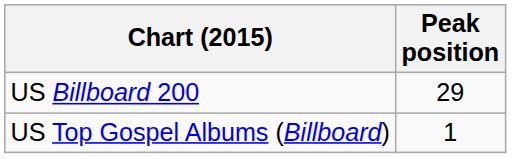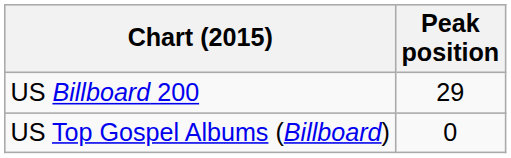 <table class="wikitable">
 <tr>
 <th>Chart (2015)</th>
 <th>Peak<br>position</th>
 </tr>
 <tr>
 <td>US <a href='#'><em>Billboard</em> 200</a></td>
 <td align="center">29</td>
 </tr>
 <tr>
 <td>US <a href='#'>Top Gospel Albums</a> (<a href='#'><em>Billboard</em></a>)</td>
-<td align="center">1</td>
+<td align="center">0</td>
 </tr>
 </table>
